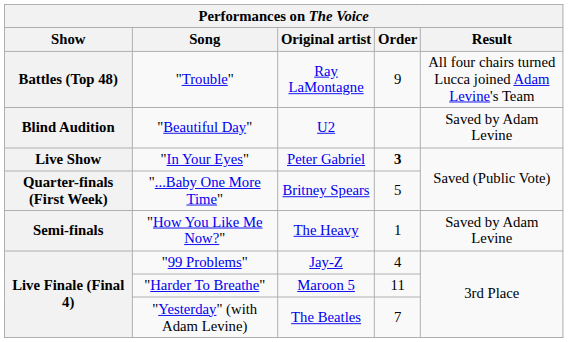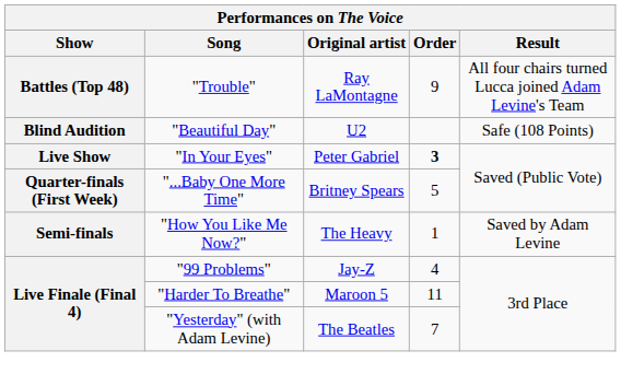 <table class="wikitable" style="text-align:center;">
 <tr>
 <th colspan="5">Performances on <em>The Voice</em></th>
 </tr>
 <tr>
 <th scope="col">Show</th>
 <th scope="col">Song</th>
 <th scope="col">Original artist</th>
 <th scope="col">Order</th>
 <th scope="col">Result</th>
 </tr>
 <tr>
 <th scope="row">Battles (Top 48)</th>
 <td>"<a href='#'>Trouble</a>"</td>
 <td><a href='#'>Ray LaMontagne</a></td>
 <td>9</td>
 <td>All four chairs turned<br>Lucca joined <a href='#'>Adam Levine</a>'s Team</td>
 </tr>
 <tr>
 <th scope="row">Blind Audition</th>
 <td>"<a href='#'>Beautiful Day</a>" </td>
 <td><a href='#'>U2</a></td>
 <td></td>
-<td>Saved by Adam Levine</td>
+<td>Safe (108 Points)</td>
 </tr>
 <tr>
 <th scope="row">Live Show</th>
 <td>"<a href='#'>In Your Eyes</a>"</td>
 <td><a href='#'>Peter Gabriel</a></td>
 <td><strong>3</strong></td>
 <td rowspan="2">Saved (Public Vote)</td>
 </tr>
 <tr>
 <th scope="row">Quarter-finals (First Week)</th>
 <td>"<a href='#'>...Baby One More Time</a>"</td>
 <td><a href='#'>Britney Spears</a></td>
 <td>5</td>
 </tr>
 <tr>
 <th scope="row">Semi-finals</th>
 <td>"<a href='#'>How You Like Me Now?</a>"</td>
 <td><a href='#'>The Heavy</a></td>
 <td>1</td>
 <td>Saved by Adam Levine</td>
 </tr>
 <tr>
 <th rowspan="3" scope="row">Live Finale (Final 4)</th>
 <td>"<a href='#'>99 Problems</a>"</td>
 <td><a href='#'>Jay-Z</a></td>
 <td>4</td>
 <td rowspan="3">3rd Place</td>
 </tr>
 <tr>
 <td>"<a href='#'>Harder To Breathe</a>"</td>
 <td><a href='#'>Maroon 5</a></td>
 <td>11</td>
 </tr>
 <tr>
 <td>"<a href='#'>Yesterday</a>" (with Adam Levine)</td>
 <td><a href='#'>The Beatles</a></td>
 <td>7</td>
 </tr>
 </table>
